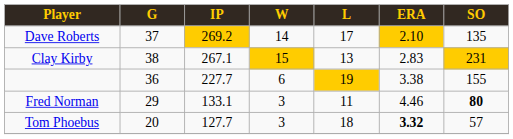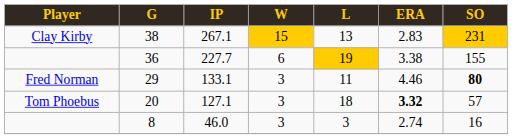 <table class="wikitable sortable">
 <tr>
 <th style="background:#312821; color:#FFCC00" width="16%">Player</th>
 <th style="background:#312821; color:#FFCC00" width="9%">G</th>
 <th style="background:#312821; color:#FFCC00" width="9%">IP</th>
 <th style="background:#312821; color:#FFCC00" width="9%">W</th>
 <th style="background:#312821; color:#FFCC00" width="9%">L</th>
 <th style="background:#312821; color:#FFCC00" width="9%">ERA</th>
 <th style="background:#312821; color:#FFCC00" width="9%">SO</th>
-</tr>
-<tr align="center">
-<td><a href='#'>Dave Roberts</a></td>
-<td>37</td>
-<td bgcolor="#FFCC00">269.2</td>
-<td>14</td>
-<td>17</td>
-<td bgcolor="#FFCC00">2.10</td>
-<td>135</td>
 </tr>
 <tr align=center>
 <td><a href='#'>Clay Kirby</a></td>
 <td>38</td>
 <td>267.1</td>
 <td bgcolor="#FFCC00">15</td>
 <td>13</td>
 <td>2.83</td>
 <td bgcolor="#FFCC00">231</td>
 </tr>
 <tr align=center>
 <td></td>
 <td>36</td>
 <td>227.7</td>
 <td>6</td>
 <td bgcolor="#FFCC00">19</td>
 <td>3.38</td>
 <td>155</td>
 </tr>
 <tr align="center">
 <td><a href='#'>Fred Norman</a></td>
 <td>29</td>
 <td>133.1</td>
 <td>3</td>
 <td>11</td>
 <td>4.46</td>
 <td><strong>80</strong></td>
 </tr>
 <tr align=center>
 <td><a href='#'>Tom Phoebus</a></td>
 <td>20</td>
-<td>127.7</td>
+<td>127.1</td>
 <td>3</td>
 <td>18</td>
 <td><strong>3.32</strong></td>
 <td>57</td>
 </tr>
+<tr align=center>
+<td></td>
+<td>8</td>
+<td>46.0</td>
+<td>3</td>
+<td>3</td>
+<td>2.74</td>
+<td>16</td>
+</tr>
 <tr align="center">
 </tr>
 </table>
